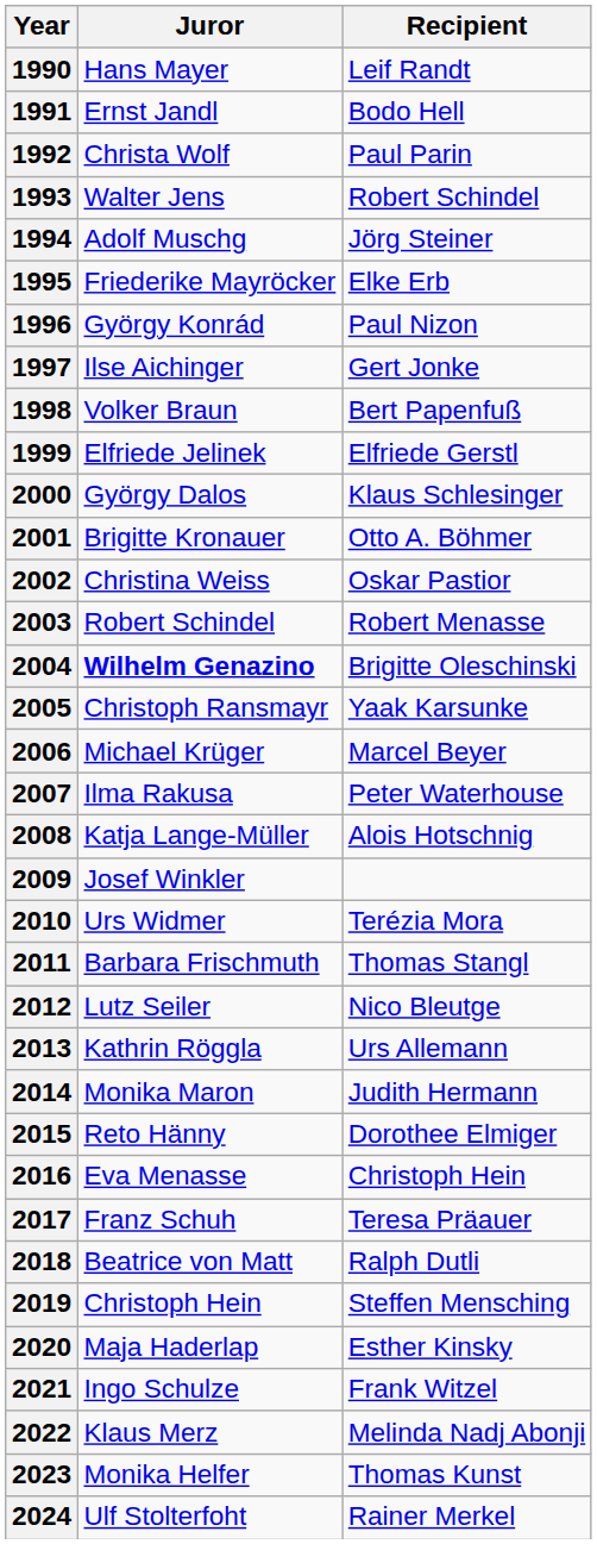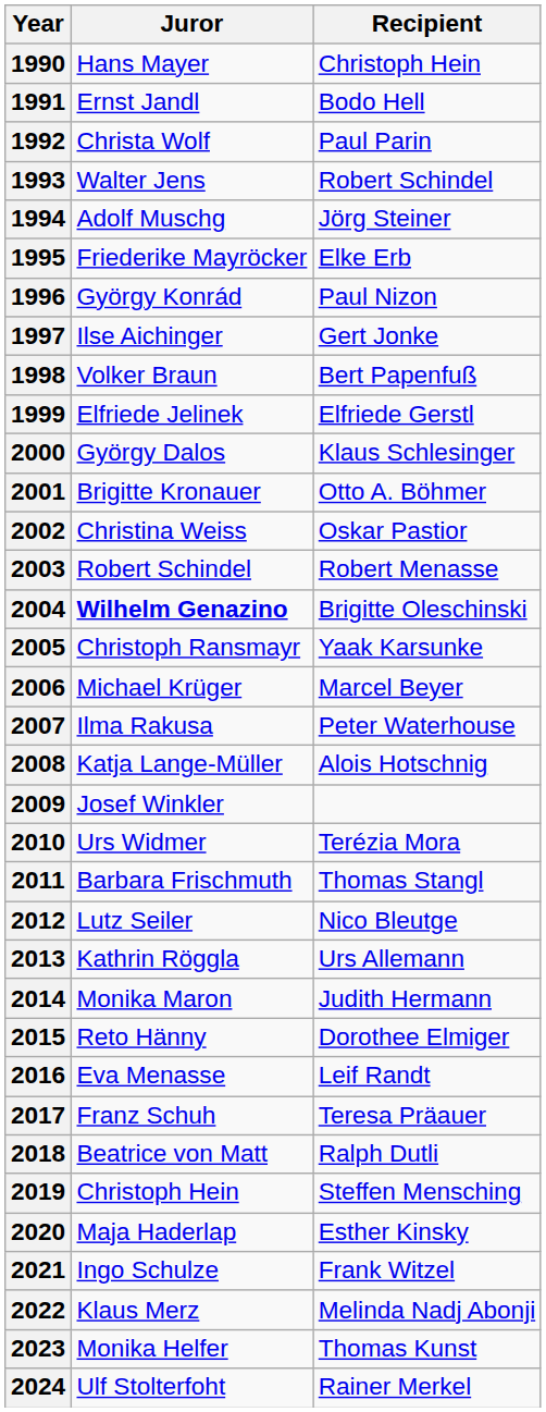 <table class="wikitable">
 <tr>
 <th>Year</th>
 <th>Juror</th>
 <th>Recipient</th>
 </tr>
 <tr>
 <th>1990</th>
 <td><a href='#'>Hans Mayer</a></td>
-<td><a href='#'>Leif Randt</a></td>
+<td><a href='#'>Christoph Hein</a></td>
 </tr>
 <tr>
 <th>1991</th>
 <td><a href='#'>Ernst Jandl</a></td>
 <td><a href='#'>Bodo Hell</a></td>
 </tr>
 <tr>
 <th>1992</th>
 <td><a href='#'>Christa Wolf</a></td>
 <td><a href='#'>Paul Parin</a></td>
 </tr>
 <tr>
 <th>1993</th>
 <td><a href='#'>Walter Jens</a></td>
 <td><a href='#'>Robert Schindel</a></td>
 </tr>
 <tr>
 <th>1994</th>
 <td><a href='#'>Adolf Muschg</a></td>
 <td><a href='#'>Jörg Steiner</a></td>
 </tr>
 <tr>
 <th>1995</th>
 <td><a href='#'>Friederike Mayröcker</a></td>
 <td><a href='#'>Elke Erb</a></td>
 </tr>
 <tr>
 <th>1996</th>
 <td><a href='#'>György Konrád</a></td>
 <td><a href='#'>Paul Nizon</a></td>
 </tr>
 <tr>
 <th>1997</th>
 <td><a href='#'>Ilse Aichinger</a></td>
 <td><a href='#'>Gert Jonke</a></td>
 </tr>
 <tr>
 <th>1998</th>
 <td><a href='#'>Volker Braun</a></td>
 <td><a href='#'>Bert Papenfuß</a></td>
 </tr>
 <tr>
 <th>1999</th>
 <td><a href='#'>Elfriede Jelinek</a></td>
 <td><a href='#'>Elfriede Gerstl</a></td>
 </tr>
 <tr>
 <th>2000</th>
 <td><a href='#'>György Dalos</a></td>
 <td><a href='#'>Klaus Schlesinger</a></td>
 </tr>
 <tr>
 <th>2001</th>
 <td><a href='#'>Brigitte Kronauer</a></td>
 <td><a href='#'>Otto A. Böhmer</a></td>
 </tr>
 <tr>
 <th>2002</th>
 <td><a href='#'>Christina Weiss</a></td>
 <td><a href='#'>Oskar Pastior</a></td>
 </tr>
 <tr>
 <th>2003</th>
 <td><a href='#'>Robert Schindel</a></td>
 <td><a href='#'>Robert Menasse</a></td>
 </tr>
 <tr>
 <th>2004</th>
 <td><strong><a href='#'>Wilhelm Genazino</a></strong></td>
 <td><a href='#'>Brigitte Oleschinski</a></td>
 </tr>
 <tr>
 <th>2005</th>
 <td><a href='#'>Christoph Ransmayr</a></td>
 <td><a href='#'>Yaak Karsunke</a></td>
 </tr>
 <tr>
 <th>2006</th>
 <td><a href='#'>Michael Krüger</a></td>
 <td><a href='#'>Marcel Beyer</a></td>
 </tr>
 <tr>
 <th>2007</th>
 <td><a href='#'>Ilma Rakusa</a></td>
 <td><a href='#'>Peter Waterhouse</a></td>
 </tr>
 <tr>
 <th>2008</th>
 <td><a href='#'>Katja Lange-Müller</a></td>
 <td><a href='#'>Alois Hotschnig</a></td>
 </tr>
 <tr>
 <th>2009</th>
 <td><a href='#'>Josef Winkler</a></td>
 <td></td>
 </tr>
 <tr>
 <th>2010</th>
 <td><a href='#'>Urs Widmer</a></td>
 <td><a href='#'>Terézia Mora</a></td>
 </tr>
 <tr>
 <th>2011</th>
 <td><a href='#'>Barbara Frischmuth</a></td>
 <td><a href='#'>Thomas Stangl</a></td>
 </tr>
 <tr>
 <th>2012</th>
 <td><a href='#'>Lutz Seiler</a></td>
 <td><a href='#'>Nico Bleutge</a></td>
 </tr>
 <tr>
 <th>2013</th>
 <td><a href='#'>Kathrin Röggla</a></td>
 <td><a href='#'>Urs Allemann</a></td>
 </tr>
 <tr>
 <th>2014</th>
 <td><a href='#'>Monika Maron</a></td>
 <td><a href='#'>Judith Hermann</a></td>
 </tr>
 <tr>
 <th>2015</th>
 <td><a href='#'>Reto Hänny</a></td>
 <td><a href='#'>Dorothee Elmiger</a></td>
 </tr>
 <tr>
 <th>2016</th>
 <td><a href='#'>Eva Menasse</a></td>
-<td><a href='#'>Christoph Hein</a></td>
+<td><a href='#'>Leif Randt</a></td>
 </tr>
 <tr>
 <th>2017</th>
 <td><a href='#'>Franz Schuh</a></td>
 <td><a href='#'>Teresa Präauer</a></td>
 </tr>
 <tr>
 <th>2018</th>
 <td><a href='#'>Beatrice von Matt</a></td>
 <td><a href='#'>Ralph Dutli</a></td>
 </tr>
 <tr>
 <th>2019</th>
 <td><a href='#'>Christoph Hein</a></td>
 <td><a href='#'>Steffen Mensching</a></td>
 </tr>
 <tr>
 <th>2020</th>
 <td><a href='#'>Maja Haderlap</a></td>
 <td><a href='#'>Esther Kinsky</a></td>
 </tr>
 <tr>
 <th>2021</th>
 <td><a href='#'>Ingo Schulze</a></td>
 <td><a href='#'>Frank Witzel</a></td>
 </tr>
 <tr>
 <th>2022</th>
 <td><a href='#'>Klaus Merz</a></td>
 <td><a href='#'>Melinda Nadj Abonji</a></td>
 </tr>
 <tr>
 <th>2023</th>
 <td><a href='#'>Monika Helfer</a></td>
 <td><a href='#'>Thomas Kunst</a></td>
 </tr>
 <tr>
 <th>2024</th>
 <td><a href='#'>Ulf Stolterfoht</a></td>
 <td><a href='#'>Rainer Merkel</a></td>
 </tr>
 </table>
